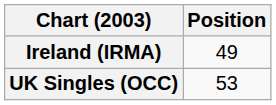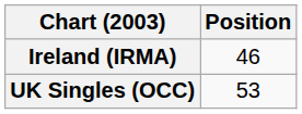 <table class="wikitable plainrowheaders" style="text-align:center">
 <tr>
 <th>Chart (2003)</th>
 <th>Position</th>
 </tr>
 <tr>
 <th scope="row">Ireland (IRMA)</th>
-<td>49</td>
+<td>46</td>
 </tr>
 <tr>
 <th scope="row">UK Singles (OCC)</th>
 <td>53</td>
 </tr>
 </table>
